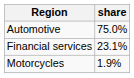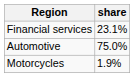 <table class="wikitable floatright">
 <tr>
 <th>Region</th>
 <th>share</th>
 </tr>
 <tr>
+<td>Financial services</td>
+<td>23.1%</td>
+</tr>
+<tr>
 <td>Automotive</td>
 <td>75.0%</td>
-</tr>
-<tr>
-<td>Financial services</td>
-<td>23.1%</td>
 </tr>
 <tr>
 <td>Motorcycles</td>
 <td>1.9%</td>
 </tr>
 </table>
